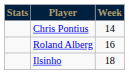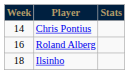 <table class=wikitable>
 <tr>
+<th style="background:#002040; color:#B19B69; text-align:center;">Week</th>
+<th style="background:#002040; color:#B19B69; text-align:center;">Player</th>
 <th style="background:#002040; color:#B19B69; text-align:center;">Stats</th>
-<th style="background:#002040; color:#B19B69; text-align:center;">Player</th>
-<th style="background:#002040; color:#B19B69; text-align:center;">Week</th>
 </tr>
 <tr>
+<td align=center>14</td>
+<td> <a href='#'>Chris Pontius</a></td>
 <td></td>
-<td> <a href='#'>Chris Pontius</a></td>
-<td align=center>14</td>
 </tr>
 <tr>
+<td align=center>16</td>
+<td> <a href='#'>Roland Alberg</a></td>
 <td></td>
-<td> <a href='#'>Roland Alberg</a></td>
-<td align=center>16</td>
 </tr>
 <tr>
+<td align=center>18</td>
+<td> <a href='#'>Ilsinho</a></td>
 <td></td>
-<td> <a href='#'>Ilsinho</a></td>
-<td align=center>18</td>
 </tr>
 </table>
